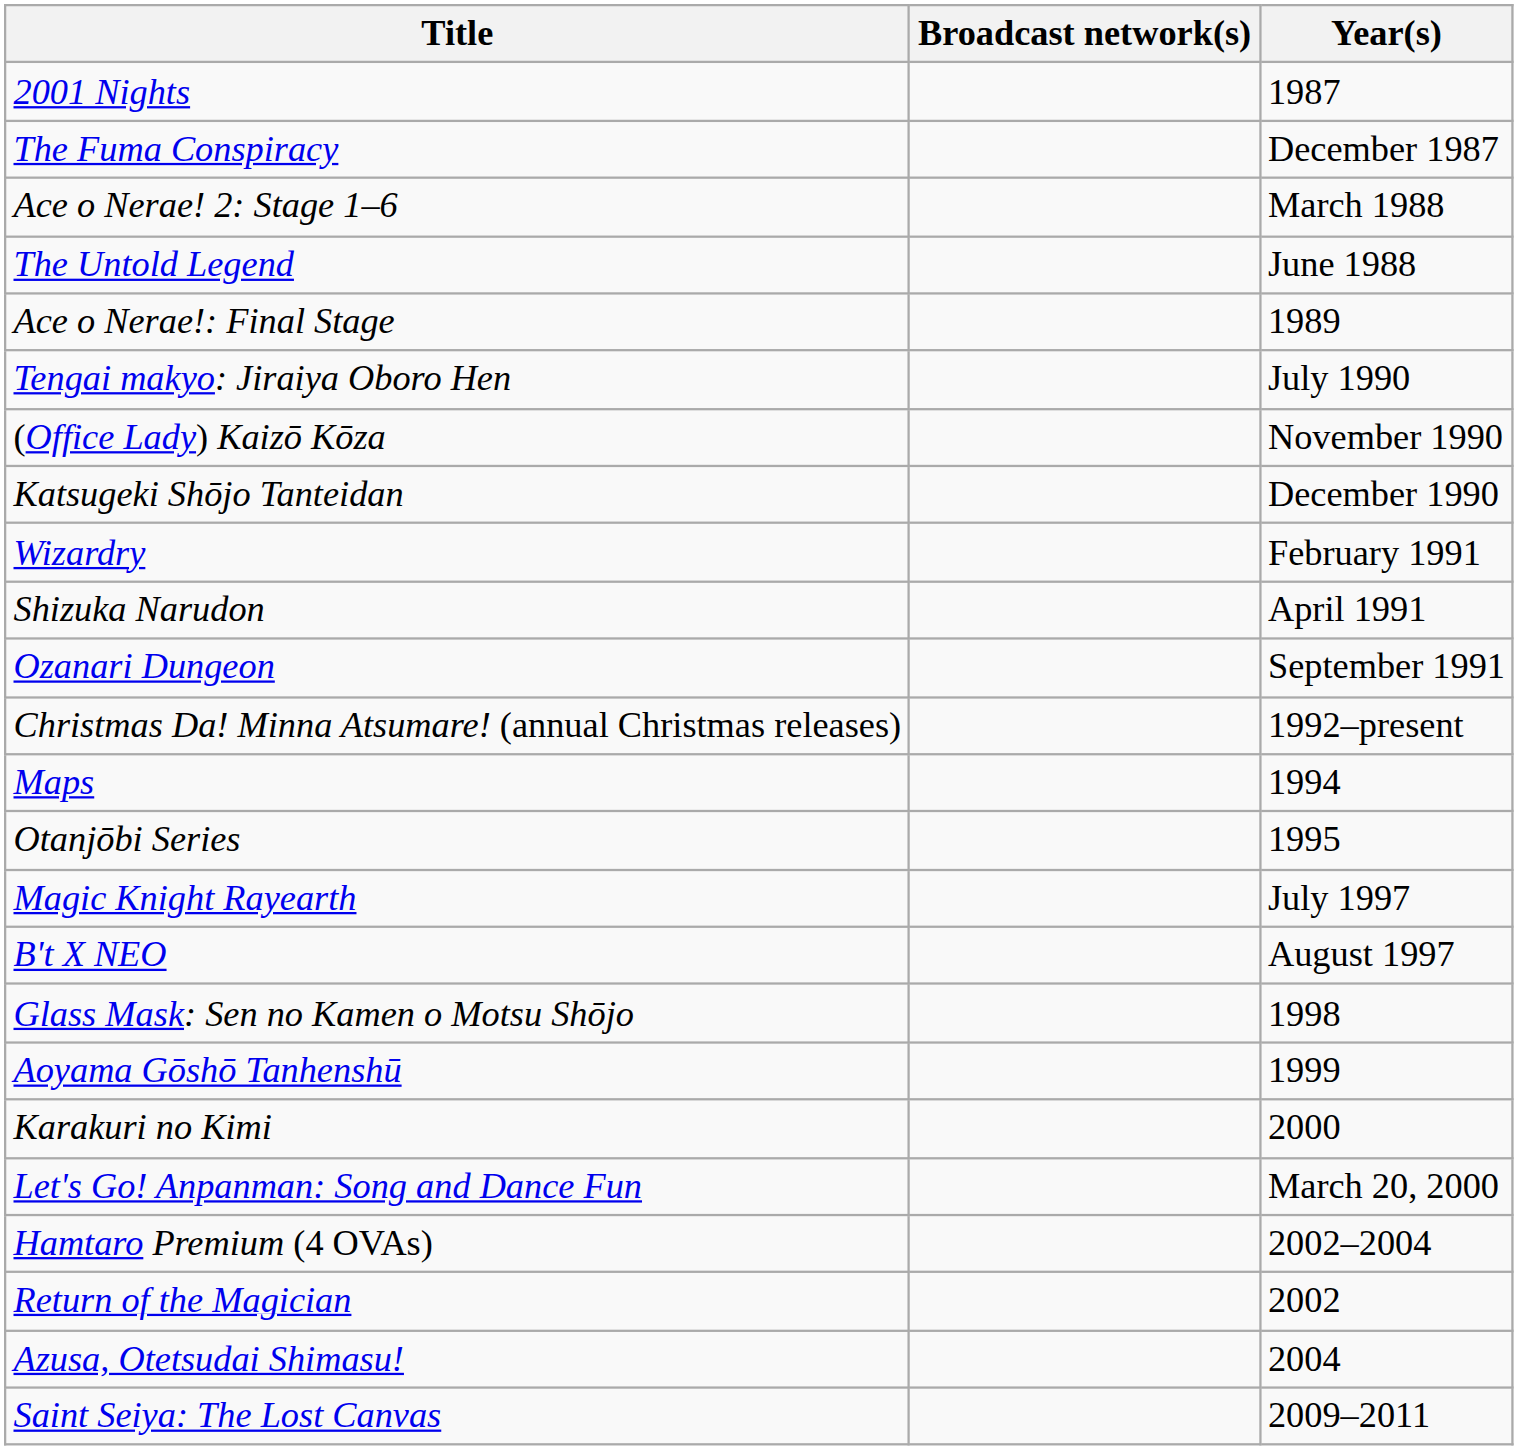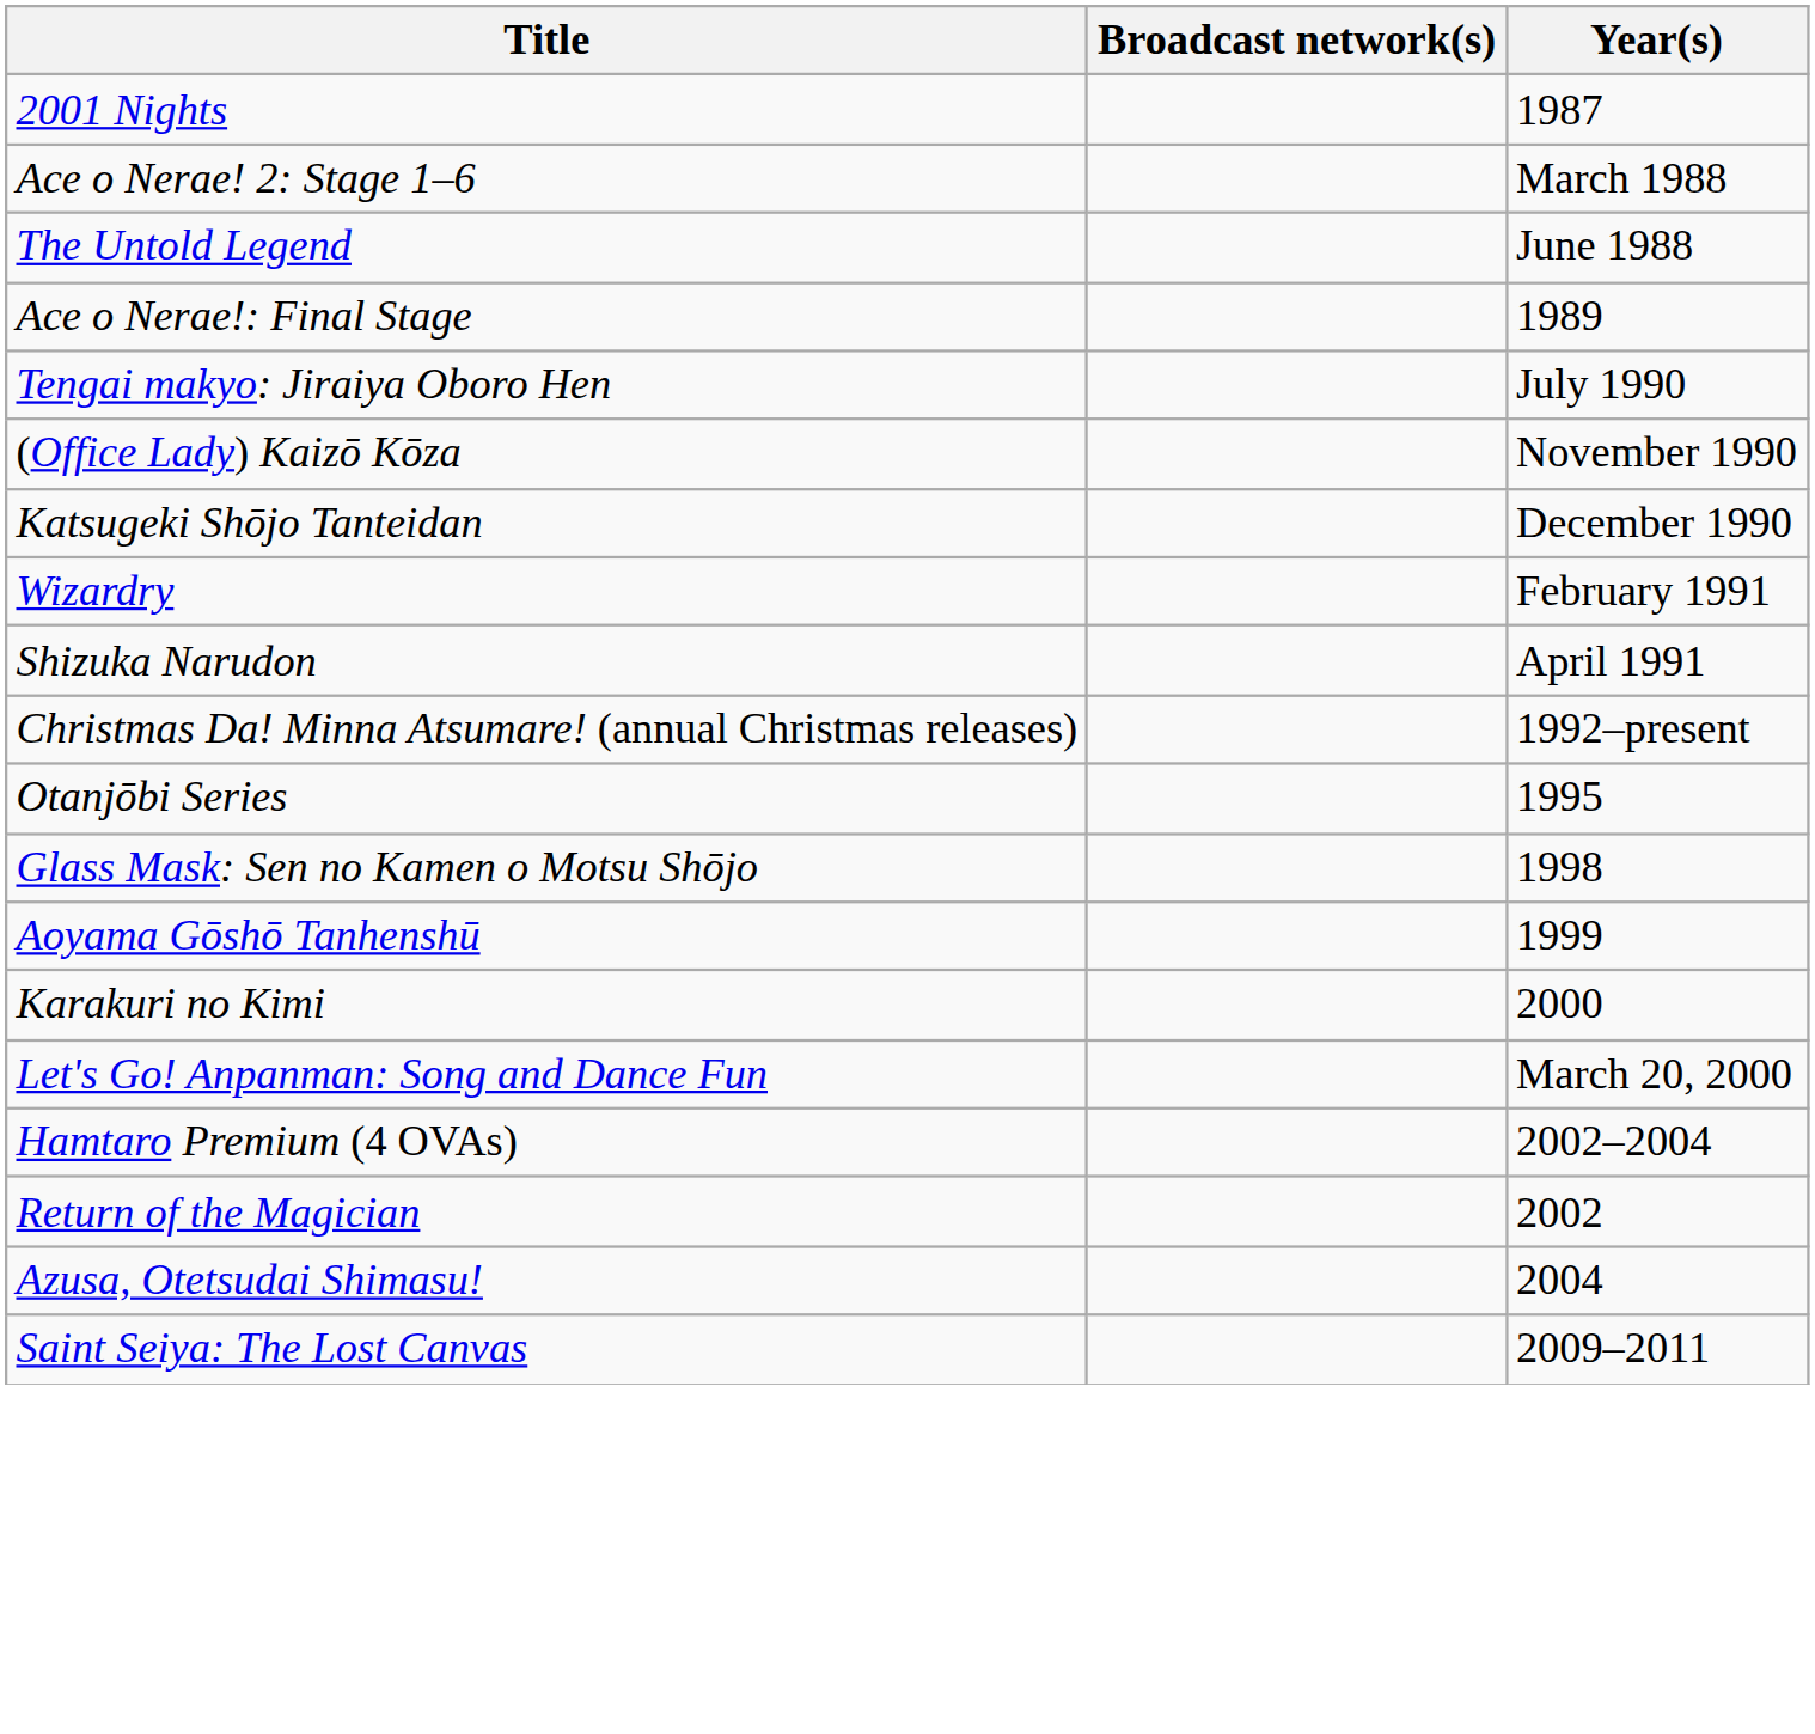 <table class="wikitable sortable">
 <tr>
 <th>Title</th>
 <th>Broadcast network(s)</th>
 <th>Year(s)</th>
 </tr>
 <tr>
 <td><em><a href='#'>2001 Nights</a></em></td>
 <td></td>
 <td>1987</td>
-</tr>
-<tr>
-<td><em><a href='#'>The Fuma Conspiracy</a></em></td>
-<td></td>
-<td>December 1987</td>
 </tr>
 <tr>
 <td><em>Ace o Nerae! 2: Stage 1–6</em></td>
 <td></td>
 <td>March 1988</td>
 </tr>
 <tr>
 <td><em><a href='#'>The Untold Legend</a></em></td>
 <td></td>
 <td>June 1988</td>
 </tr>
 <tr>
 <td><em>Ace o Nerae!: Final Stage</em></td>
 <td></td>
 <td>1989</td>
 </tr>
 <tr>
 <td><em><a href='#'>Tengai makyo</a>: Jiraiya Oboro Hen</em></td>
 <td></td>
 <td>July 1990</td>
 </tr>
 <tr>
 <td>(<em><a href='#'>Office Lady</a></em>) <em>Kaizō Kōza</em></td>
 <td></td>
 <td>November 1990</td>
 </tr>
 <tr>
 <td><em>Katsugeki Shōjo Tanteidan</em></td>
 <td></td>
 <td>December 1990</td>
 </tr>
 <tr>
 <td><em><a href='#'>Wizardry</a></em></td>
 <td></td>
 <td>February 1991</td>
 </tr>
 <tr>
 <td><em>Shizuka Narudon</em></td>
 <td></td>
 <td>April 1991</td>
 </tr>
 <tr>
-<td><em><a href='#'>Ozanari Dungeon</a></em></td>
-<td></td>
-<td>September 1991</td>
-</tr>
-<tr>
 <td><em>Christmas Da! Minna Atsumare!</em> (annual Christmas releases)</td>
 <td></td>
 <td>1992–present</td>
 </tr>
 <tr>
-<td><em><a href='#'>Maps</a></em></td>
-<td></td>
-<td>1994</td>
-</tr>
-<tr>
 <td><em>Otanjōbi Series</em></td>
 <td></td>
 <td>1995</td>
-</tr>
-<tr>
-<td><em><a href='#'>Magic Knight Rayearth</a></em></td>
-<td></td>
-<td>July 1997</td>
-</tr>
-<tr>
-<td><em><a href='#'>B't X NEO</a></em></td>
-<td></td>
-<td>August 1997</td>
 </tr>
 <tr>
 <td><em><a href='#'>Glass Mask</a>: Sen no Kamen o Motsu Shōjo</em></td>
 <td></td>
 <td>1998</td>
 </tr>
 <tr>
 <td><em><a href='#'>Aoyama Gōshō Tanhenshū</a></em></td>
 <td></td>
 <td>1999</td>
 </tr>
 <tr>
 <td><em>Karakuri no Kimi</em></td>
 <td></td>
 <td>2000</td>
 </tr>
 <tr>
 <td><em><a href='#'>Let's Go! Anpanman: Song and Dance Fun</a></em></td>
 <td></td>
 <td>March 20, 2000</td>
 </tr>
 <tr>
 <td><em><a href='#'>Hamtaro</a> Premium</em> (4 OVAs)</td>
 <td></td>
 <td>2002–2004</td>
 </tr>
 <tr>
 <td><em><a href='#'>Return of the Magician</a></em></td>
 <td></td>
 <td>2002</td>
 </tr>
 <tr>
 <td><em><a href='#'>Azusa, Otetsudai Shimasu!</a></em></td>
 <td></td>
 <td>2004</td>
 </tr>
 <tr>
 <td><em><a href='#'>Saint Seiya: The Lost Canvas</a></em></td>
 <td></td>
 <td>2009–2011</td>
 </tr>
 </table>
